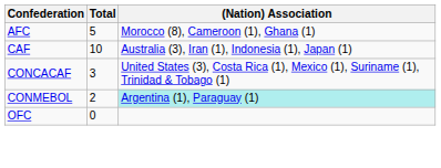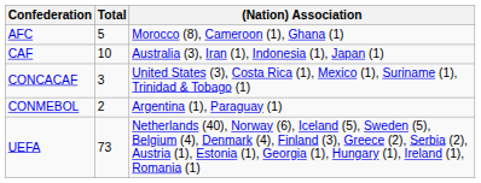 <table class="wikitable sortable" style="text-align:left">
 <tr>
 <th scope="row">Confederation</th>
 <th scope="col">Total</th>
 <th scope="col" class="unsortable">(Nation) Association</th>
 </tr>
 <tr>
 <td><a href='#'>AFC</a></td>
 <td>5</td>
 <td> <a href='#'>Morocco</a> (8),  <a href='#'>Cameroon</a> (1),  <a href='#'>Ghana</a> (1)</td>
 </tr>
 <tr>
 <td><a href='#'>CAF</a></td>
 <td>10</td>
 <td> <a href='#'>Australia</a> (3),  <a href='#'>Iran</a> (1),  <a href='#'>Indonesia</a> (1),  <a href='#'>Japan</a> (1)</td>
 </tr>
 <tr>
 <td><a href='#'>CONCACAF</a></td>
 <td>3</td>
 <td> <a href='#'>United States</a> (3),  <a href='#'>Costa Rica</a> (1),  <a href='#'>Mexico</a> (1),  <a href='#'>Suriname</a> (1),  <a href='#'>Trinidad & Tobago</a> (1)</td>
 </tr>
 <tr>
 <td><a href='#'>CONMEBOL</a></td>
 <td>2</td>
-<td style="background: paleturquoise;"> <a href='#'>Argentina</a> (1),  <a href='#'>Paraguay</a> (1)</td>
+<td> <a href='#'>Argentina</a> (1),  <a href='#'>Paraguay</a> (1)</td>
 </tr>
 <tr>
-<td><a href='#'>OFC</a></td>
-<td>0</td>
-<td> </td>
+<td><a href='#'>UEFA</a></td>
+<td>73</td>
+<td> <a href='#'>Netherlands</a> (40),  <a href='#'>Norway</a> (6),  <a href='#'>Iceland</a> (5),  <a href='#'>Sweden</a> (5),  <a href='#'>Belgium</a> (4),  <a href='#'>Denmark</a> (4),  <a href='#'>Finland</a> (3),  <a href='#'>Greece</a> (2),  <a href='#'>Serbia</a> (2),  <a href='#'>Austria</a> (1),  <a href='#'>Estonia</a> (1),  <a href='#'>Georgia</a> (1),  <a href='#'>Hungary</a> (1),  <a href='#'>Ireland</a> (1),  <a href='#'>Romania</a> (1)</td>
 </tr>
 </table>
